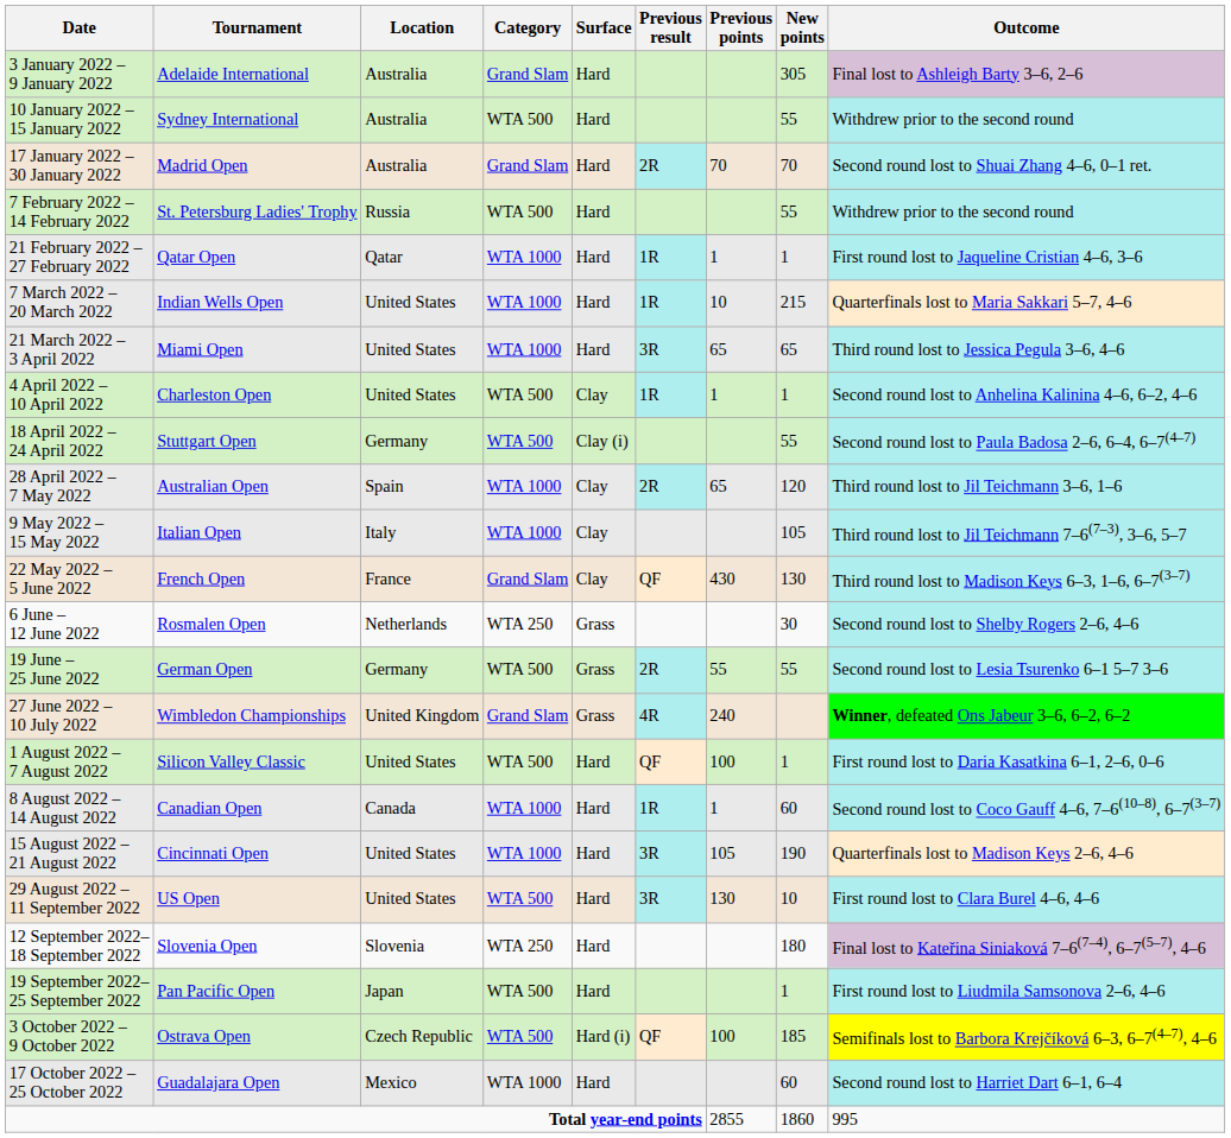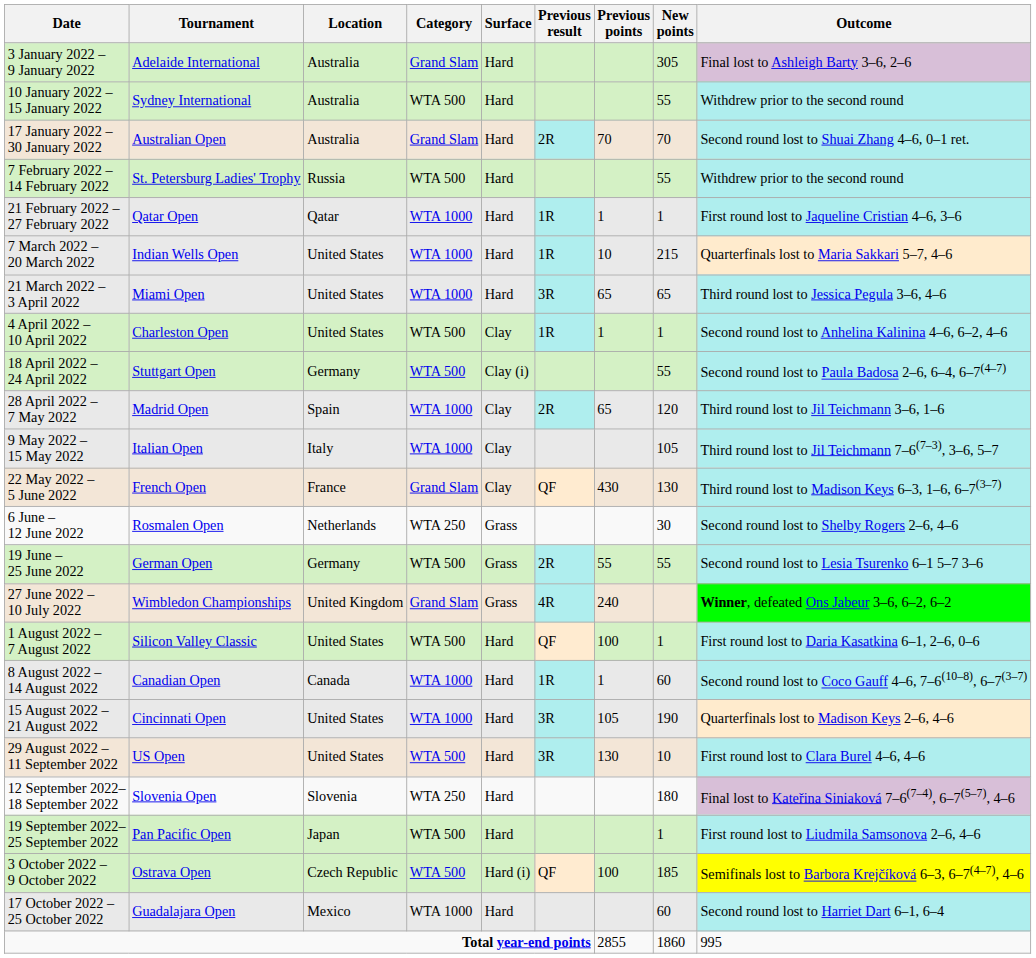 <table class="wikitable">
 <tr>
 <th>Date</th>
 <th>Tournament</th>
 <th>Location</th>
 <th>Category</th>
 <th>Surface</th>
 <th>Previous<br>result</th>
 <th>Previous<br>points</th>
 <th>New<br>points</th>
 <th>Outcome</th>
 </tr>
 <tr style="background:#d4f1c5">
 <td>3 January 2022 –<br>9 January 2022</td>
 <td><a href='#'>Adelaide International</a></td>
 <td>Australia</td>
 <td><a href='#'>Grand Slam</a></td>
 <td>Hard</td>
 <td></td>
 <td></td>
 <td>305</td>
 <td bgcolor=thistle>Final lost to  <a href='#'>Ashleigh Barty</a> 3–6, 2–6</td>
 </tr>
 <tr style="background:#d4f1c5">
 <td>10 January 2022 –<br>15 January 2022</td>
 <td><a href='#'>Sydney International</a></td>
 <td>Australia</td>
 <td>WTA 500</td>
 <td>Hard</td>
 <td></td>
 <td></td>
 <td>55</td>
 <td bgcolor=afeeee>Withdrew prior to the second round</td>
 </tr>
 <tr style="background:#f3e6d7">
 <td>17 January 2022 –<br>30 January 2022</td>
-<td><a href='#'>Madrid Open</a></td>
+<td><a href='#'>Australian Open</a></td>
 <td>Australia</td>
 <td><a href='#'>Grand Slam</a></td>
 <td>Hard</td>
 <td bgcolor=afeeee>2R</td>
 <td>70</td>
 <td>70</td>
 <td bgcolor=afeeee>Second round lost to  <a href='#'>Shuai Zhang</a> 4–6, 0–1 ret.</td>
 </tr>
 <tr style="background:#d4f1c5">
 <td>7 February 2022 –<br>14 February 2022</td>
 <td><a href='#'>St. Petersburg Ladies' Trophy</a></td>
 <td>Russia</td>
 <td>WTA 500</td>
 <td>Hard</td>
 <td></td>
 <td></td>
 <td>55</td>
 <td bgcolor=afeeee>Withdrew prior to the second round</td>
 </tr>
 <tr style="background:#e9e9e9">
 <td>21 February 2022 –<br>27 February 2022</td>
 <td><a href='#'>Qatar Open</a></td>
 <td>Qatar</td>
 <td><a href='#'>WTA 1000</a></td>
 <td>Hard</td>
 <td bgcolor=afeeee>1R</td>
 <td>1</td>
 <td>1</td>
 <td bgcolor=afeeee>First round lost to  <a href='#'>Jaqueline Cristian</a> 4–6, 3–6</td>
 </tr>
 <tr style="background:#e9e9e9">
 <td>7 March 2022 –<br>20 March 2022</td>
 <td><a href='#'>Indian Wells Open</a></td>
 <td>United States</td>
 <td><a href='#'>WTA 1000</a></td>
 <td>Hard</td>
 <td bgcolor=afeeee>1R</td>
 <td>10</td>
 <td>215</td>
 <td bgcolor=ffebcd>Quarterfinals lost to  <a href='#'>Maria Sakkari</a> 5–7, 4–6</td>
 </tr>
 <tr style="background:#e9e9e9">
 <td>21 March 2022 –<br>3 April 2022</td>
 <td><a href='#'>Miami Open</a></td>
 <td>United States</td>
 <td><a href='#'>WTA 1000</a></td>
 <td>Hard</td>
 <td bgcolor=afeeee>3R</td>
 <td>65</td>
 <td>65</td>
 <td bgcolor=afeeee>Third round lost to  <a href='#'>Jessica Pegula</a> 3–6, 4–6</td>
 </tr>
 <tr style="background:#d4f1c5;">
 <td>4 April 2022 –<br>10 April 2022</td>
 <td><a href='#'>Charleston Open</a></td>
 <td>United States</td>
 <td>WTA 500</td>
 <td>Clay</td>
 <td bgcolor=afeeee>1R</td>
 <td>1</td>
 <td>1</td>
 <td bgcolor=afeeee>Second round lost to  <a href='#'>Anhelina Kalinina</a> 4–6, 6–2, 4–6</td>
 </tr>
 <tr style="background:#d4f1c5">
 <td>18 April 2022 –<br>24 April 2022</td>
 <td><a href='#'>Stuttgart Open</a></td>
 <td>Germany</td>
 <td><a href='#'>WTA 500</a></td>
 <td>Clay (i)</td>
 <td></td>
 <td></td>
 <td>55</td>
 <td bgcolor=afeeee>Second round lost to  <a href='#'>Paula Badosa</a> 2–6, 6–4, 6–7<sup>(4–7)</sup></td>
 </tr>
 <tr style="background:#e9e9e9">
 <td>28 April 2022 –<br>7 May 2022</td>
-<td><a href='#'>Australian Open</a></td>
+<td><a href='#'>Madrid Open</a></td>
 <td>Spain</td>
 <td><a href='#'>WTA 1000</a></td>
 <td>Clay</td>
 <td bgcolor=afeeee>2R</td>
 <td>65</td>
 <td>120</td>
 <td bgcolor=afeeee>Third round lost to  <a href='#'>Jil Teichmann</a> 3–6, 1–6</td>
 </tr>
 <tr style="background:#e9e9e9">
 <td>9 May 2022 –<br>15 May 2022</td>
 <td><a href='#'>Italian Open</a></td>
 <td>Italy</td>
 <td><a href='#'>WTA 1000</a></td>
 <td>Clay</td>
 <td></td>
 <td></td>
 <td>105</td>
 <td bgcolor=afeeee>Third round lost to  <a href='#'>Jil Teichmann</a> 7–6<sup>(7–3)</sup>, 3–6, 5–7</td>
 </tr>
 <tr style="background:#f3e6d7">
 <td>22 May 2022 –<br>5 June 2022</td>
 <td><a href='#'>French Open</a></td>
 <td>France</td>
 <td><a href='#'>Grand Slam</a></td>
 <td>Clay</td>
 <td bgcolor=ffebd>QF</td>
 <td>430</td>
 <td>130</td>
 <td bgcolor=afeeee>Third round lost to  <a href='#'>Madison Keys</a> 6–3, 1–6,  6–7<sup>(3–7)</sup></td>
 </tr>
 <tr>
 <td>6 June –<br>12 June 2022</td>
 <td><a href='#'>Rosmalen Open</a></td>
 <td>Netherlands</td>
 <td>WTA 250</td>
 <td>Grass</td>
 <td></td>
 <td></td>
 <td>30</td>
 <td bgcolor=afeeee>Second round lost to  <a href='#'>Shelby Rogers</a> 2–6, 4–6</td>
 </tr>
 <tr style="background:#d4f1c5">
 <td>19 June –<br>25 June 2022</td>
 <td><a href='#'>German Open</a></td>
 <td>Germany</td>
 <td>WTA 500</td>
 <td>Grass</td>
 <td bgcolor=afeeee>2R</td>
 <td>55</td>
 <td>55</td>
 <td bgcolor=afeeee>Second round lost to  <a href='#'>Lesia Tsurenko</a>  6–1 5–7 3–6</td>
 </tr>
 <tr style="background:#f3e6d7">
 <td>27 June 2022 –<br>10 July 2022</td>
 <td><a href='#'>Wimbledon Championships</a></td>
 <td>United Kingdom</td>
 <td><a href='#'>Grand Slam</a></td>
 <td>Grass</td>
 <td bgcolor=afeeee>4R</td>
 <td>240</td>
 <td></td>
 <td bgcolor=lime><strong>Winner</strong>, defeated  <a href='#'>Ons Jabeur</a> 3–6, 6–2, 6–2</td>
 </tr>
 <tr style="background:#d4f1c5">
 <td>1 August 2022 –<br>7 August 2022</td>
 <td><a href='#'>Silicon Valley Classic</a></td>
 <td>United States</td>
 <td>WTA 500</td>
 <td>Hard</td>
 <td bgcolor=ffebd>QF</td>
 <td>100</td>
 <td>1</td>
 <td bgcolor=afeeee>First round lost to  <a href='#'>Daria Kasatkina</a> 6–1, 2–6, 0–6</td>
 </tr>
 <tr style="background:#e9e9e9">
 <td>8 August 2022 –<br>14 August 2022</td>
 <td><a href='#'>Canadian Open</a></td>
 <td>Canada</td>
 <td><a href='#'>WTA 1000</a></td>
 <td>Hard</td>
 <td bgcolor=afeeee>1R</td>
 <td>1</td>
 <td>60</td>
 <td bgcolor=afeeee>Second round lost to  <a href='#'>Coco Gauff</a> 4–6, 7–6<sup>(10–8)</sup>, 6–7<sup>(3–7)</sup></td>
 </tr>
 <tr style="background:#e9e9e9">
 <td>15 August 2022 –<br>21 August 2022</td>
 <td><a href='#'>Cincinnati Open</a></td>
 <td>United States</td>
 <td><a href='#'>WTA 1000</a></td>
 <td>Hard</td>
 <td bgcolor=afeeee>3R</td>
 <td>105</td>
 <td>190</td>
 <td bgcolor=ffebcd>Quarterfinals lost to  <a href='#'>Madison Keys</a> 2–6, 4–6</td>
 </tr>
 <tr style="background:#f3e6d7">
 <td>29 August 2022 –<br>11 September 2022</td>
 <td><a href='#'>US Open</a></td>
 <td>United States</td>
 <td><a href='#'>WTA 500</a></td>
 <td>Hard</td>
 <td bgcolor=afeeee>3R</td>
 <td>130</td>
 <td>10</td>
 <td bgcolor=afeeee>First round lost to  <a href='#'>Clara Burel</a> 4–6, 4–6</td>
 </tr>
 <tr>
 <td>12 September 2022–<br>18 September 2022</td>
 <td><a href='#'>Slovenia Open</a></td>
 <td>Slovenia</td>
 <td>WTA 250</td>
 <td>Hard</td>
 <td></td>
 <td></td>
 <td>180</td>
 <td bgcolor=thistle>Final lost to  <a href='#'>Kateřina Siniaková</a> 7–6<sup>(7–4)</sup>, 6–7<sup>(5–7)</sup>, 4–6</td>
 </tr>
 <tr style="background:#d4f1c5">
 <td>19 September 2022–<br>25 September 2022</td>
 <td><a href='#'>Pan Pacific Open</a></td>
 <td>Japan</td>
 <td>WTA 500</td>
 <td>Hard</td>
 <td></td>
 <td></td>
 <td>1</td>
 <td bgcolor=afeeee>First round lost to  <a href='#'>Liudmila Samsonova</a> 2–6, 4–6</td>
 </tr>
 <tr style="background:#d4f1c5">
 <td>3 October 2022 –<br>9 October 2022</td>
 <td><a href='#'>Ostrava Open</a></td>
 <td>Czech Republic</td>
 <td><a href='#'>WTA 500</a></td>
 <td>Hard (i)</td>
 <td bgcolor=ffebd>QF</td>
 <td>100</td>
 <td>185</td>
 <td bgcolor=yellow>Semifinals lost to  <a href='#'>Barbora Krejčíková</a> 6–3, 6–7<sup>(4–7)</sup>, 4–6</td>
 </tr>
 <tr style="background:#e9e9e9">
 <td>17 October 2022 –<br>25 October 2022</td>
 <td><a href='#'>Guadalajara Open</a></td>
 <td>Mexico</td>
 <td>WTA 1000</td>
 <td>Hard</td>
 <td></td>
 <td></td>
 <td>60</td>
 <td bgcolor=afeeee>Second round lost to  <a href='#'>Harriet Dart</a> 6–1, 6–4</td>
 </tr>
 <tr>
 <td colspan="6" style="text-align:right"><strong>Total <a href='#'>year-end points</a></strong></td>
 <td>2855</td>
 <td>1860</td>
 <td> 995</td>
 </tr>
 </table>
